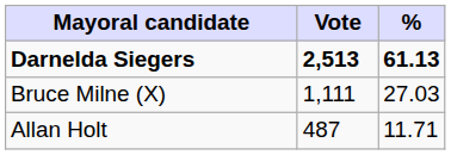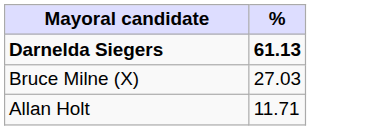 <table class="wikitable">
 <tr>
 <th style="background:#ddf;" width="200px">Mayoral candidate</th>
-<th style="background:#ddf;" width="50px">Vote</th>
 <th style="background:#ddf;" width="30px">%</th>
 </tr>
 <tr>
 <td><strong>Darnelda Siegers</strong></td>
-<td><strong>2,513</strong></td>
 <td><strong>61.13</strong></td>
 </tr>
 <tr>
 <td>Bruce Milne (X)</td>
-<td>1,111</td>
 <td>27.03</td>
 </tr>
 <tr>
 <td>Allan Holt</td>
-<td>487</td>
 <td>11.71</td>
 </tr>
 </table>
